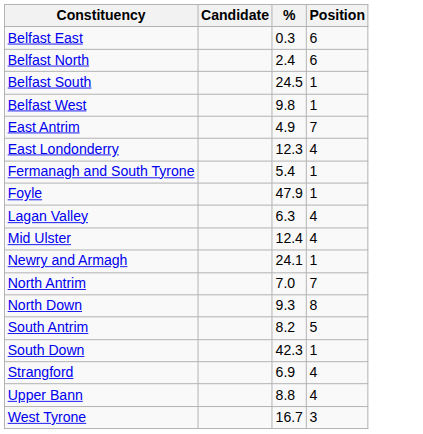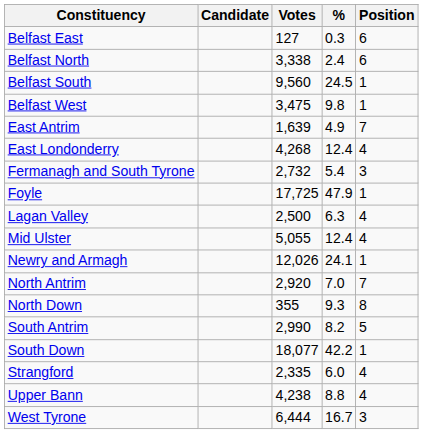 <table class="wikitable sortable">
 <tr>
 <th>Constituency</th>
 <th>Candidate</th>
+<th>Votes</th>
 <th>%</th>
 <th>Position</th>
 </tr>
 <tr>
 <td><a href='#'>Belfast East</a></td>
 <td></td>
+<td>127</td>
 <td>0.3</td>
 <td>6</td>
 </tr>
 <tr>
 <td><a href='#'>Belfast North</a></td>
 <td></td>
+<td>3,338</td>
 <td>2.4</td>
 <td>6</td>
 </tr>
 <tr>
 <td><a href='#'>Belfast South</a></td>
 <td></td>
+<td>9,560</td>
 <td>24.5</td>
 <td>1</td>
 </tr>
 <tr>
 <td><a href='#'>Belfast West</a></td>
 <td></td>
+<td>3,475</td>
 <td>9.8</td>
 <td>1</td>
 </tr>
 <tr>
 <td><a href='#'>East Antrim</a></td>
 <td></td>
+<td>1,639</td>
 <td>4.9</td>
 <td>7</td>
 </tr>
 <tr>
 <td><a href='#'>East Londonderry</a></td>
 <td></td>
-<td>12.3</td>
+<td>4,268</td>
+<td>12.4</td>
 <td>4</td>
 </tr>
 <tr>
 <td><a href='#'>Fermanagh and South Tyrone</a></td>
 <td></td>
+<td>2,732</td>
 <td>5.4</td>
-<td>1</td>
+<td>3</td>
 </tr>
 <tr>
 <td><a href='#'>Foyle</a></td>
 <td></td>
+<td>17,725</td>
 <td>47.9</td>
 <td>1</td>
 </tr>
 <tr>
 <td><a href='#'>Lagan Valley</a></td>
 <td></td>
+<td>2,500</td>
 <td>6.3</td>
 <td>4</td>
 </tr>
 <tr>
 <td><a href='#'>Mid Ulster</a></td>
 <td></td>
+<td>5,055</td>
 <td>12.4</td>
 <td>4</td>
 </tr>
 <tr>
 <td><a href='#'>Newry and Armagh</a></td>
 <td></td>
+<td>12,026</td>
 <td>24.1</td>
 <td>1</td>
 </tr>
 <tr>
 <td><a href='#'>North Antrim</a></td>
 <td></td>
+<td>2,920</td>
 <td>7.0</td>
 <td>7</td>
 </tr>
 <tr>
 <td><a href='#'>North Down</a></td>
 <td></td>
+<td>355</td>
 <td>9.3</td>
 <td>8</td>
 </tr>
 <tr>
 <td><a href='#'>South Antrim</a></td>
 <td></td>
+<td>2,990</td>
 <td>8.2</td>
 <td>5</td>
 </tr>
 <tr>
 <td><a href='#'>South Down</a></td>
 <td></td>
-<td>42.3</td>
+<td>18,077</td>
+<td>42.2</td>
 <td>1</td>
 </tr>
 <tr>
 <td><a href='#'>Strangford</a></td>
 <td></td>
-<td>6.9</td>
+<td>2,335</td>
+<td>6.0</td>
 <td>4</td>
 </tr>
 <tr>
 <td><a href='#'>Upper Bann</a></td>
 <td></td>
+<td>4,238</td>
 <td>8.8</td>
 <td>4</td>
 </tr>
 <tr>
 <td><a href='#'>West Tyrone</a></td>
 <td></td>
+<td>6,444</td>
 <td>16.7</td>
 <td>3</td>
 </tr>
 </table>
